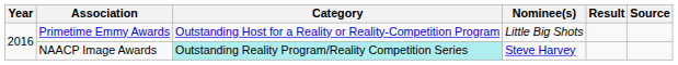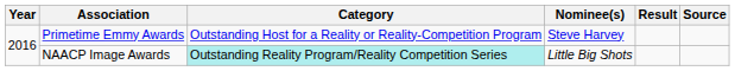 <table class="wikitable plainrowheaders">
 <tr>
 <th scope="col">Year</th>
 <th scope="col">Association</th>
 <th scope="col">Category</th>
 <th scope="col">Nominee(s)</th>
 <th scope="col">Result</th>
 <th scope="col">Source</th>
 </tr>
 <tr>
 <td scope="row" rowspan="2">2016</td>
 <td><a href='#'>Primetime Emmy Awards</a></td>
 <td><a href='#'>Outstanding Host for a Reality or Reality-Competition Program</a></td>
-<td><em>Little Big Shots</em></td>
+<td><a href='#'>Steve Harvey</a></td>
 <td></td>
 <td></td>
 </tr>
 <tr>
 <td>NAACP Image Awards</td>
 <td style="background: paleturquoise;">Outstanding Reality Program/Reality Competition Series</td>
-<td><a href='#'>Steve Harvey</a></td>
+<td><em>Little Big Shots</em></td>
 <td></td>
 <td></td>
 </tr>
 </table>
